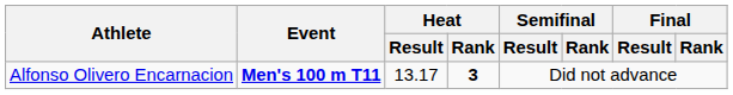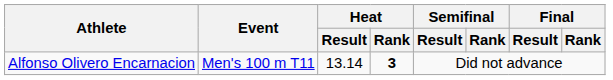 <table class="wikitable" style="font-size:90%">
 <tr>
 <th rowspan="2">Athlete</th>
 <th rowspan="2">Event</th>
 <th colspan="2">Heat</th>
 <th colspan="2">Semifinal</th>
 <th colspan="2">Final</th>
 </tr>
 <tr>
 <th>Result</th>
 <th>Rank</th>
 <th>Result</th>
 <th>Rank</th>
 <th>Result</th>
 <th>Rank</th>
 </tr>
 <tr>
 <td><a href='#'>Alfonso Olivero Encarnacion</a></td>
-<td><strong><a href='#'>Men's 100 m T11</a></strong></td>
-<td align="center">13.17</td>
+<td><a href='#'>Men's 100 m T11</a></td>
+<td align="center">13.14</td>
 <td align="center"><strong>3</strong></td>
 <td colspan="4" align="center">Did not advance</td>
 </tr>
 </table>
